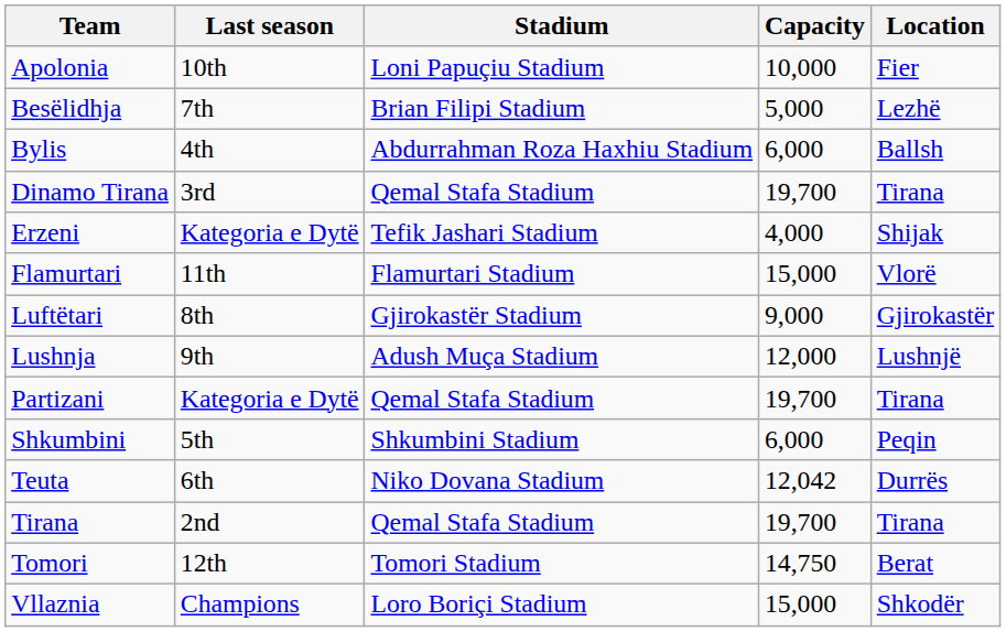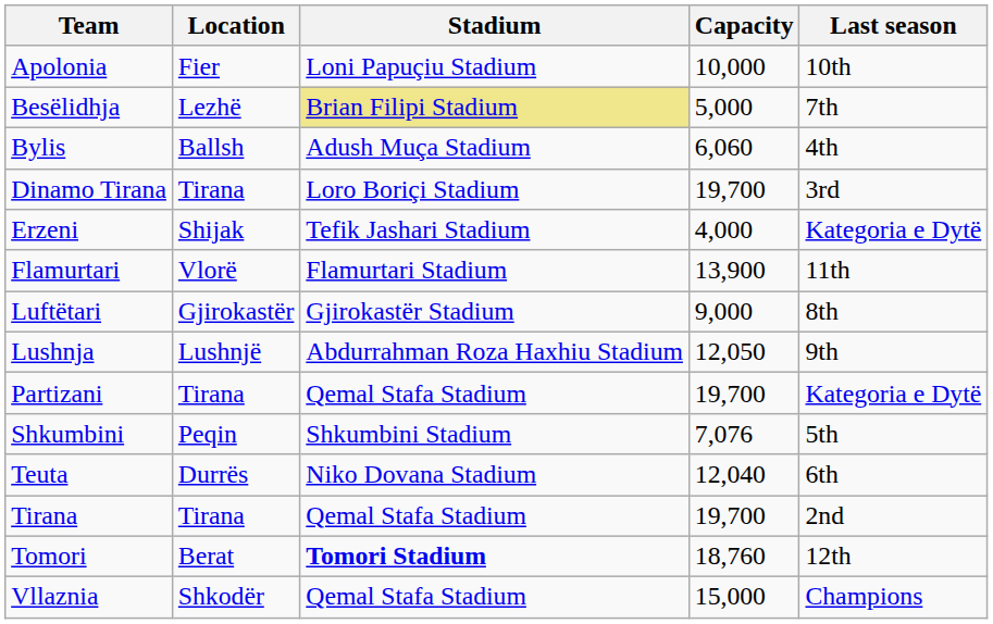 <table class="wikitable sortable">
 <tr>
 <th>Team</th>
-<th>Last season</th>
+<th>Location</th>
 <th>Stadium</th>
 <th>Capacity</th>
-<th>Location</th>
+<th>Last season</th>
 </tr>
 <tr>
 <td><a href='#'>Apolonia</a></td>
-<td>10th</td>
+<td><a href='#'>Fier</a></td>
 <td><a href='#'>Loni Papuçiu Stadium</a></td>
 <td>10,000</td>
-<td><a href='#'>Fier</a></td>
+<td>10th</td>
 </tr>
 <tr>
 <td><a href='#'>Besëlidhja</a></td>
+<td><a href='#'>Lezhë</a></td>
+<td style="background: khaki;"><a href='#'>Brian Filipi Stadium</a></td>
+<td>5,000</td>
 <td>7th</td>
-<td><a href='#'>Brian Filipi Stadium</a></td>
-<td>5,000</td>
-<td><a href='#'>Lezhë</a></td>
 </tr>
 <tr>
 <td><a href='#'>Bylis</a></td>
+<td><a href='#'>Ballsh</a></td>
+<td><a href='#'>Adush Muça Stadium</a></td>
+<td>6,060</td>
 <td>4th</td>
-<td><a href='#'>Abdurrahman Roza Haxhiu Stadium</a></td>
-<td>6,000</td>
-<td><a href='#'>Ballsh</a></td>
 </tr>
 <tr>
 <td><a href='#'>Dinamo Tirana</a></td>
+<td><a href='#'>Tirana</a></td>
+<td><a href='#'>Loro Boriçi Stadium</a></td>
+<td>19,700</td>
 <td>3rd</td>
-<td><a href='#'>Qemal Stafa Stadium</a></td>
-<td>19,700</td>
-<td><a href='#'>Tirana</a></td>
 </tr>
 <tr>
 <td><a href='#'>Erzeni</a></td>
-<td><a href='#'>Kategoria e Dytë</a></td>
+<td><a href='#'>Shijak</a></td>
 <td><a href='#'>Tefik Jashari Stadium</a></td>
 <td>4,000</td>
-<td><a href='#'>Shijak</a></td>
+<td><a href='#'>Kategoria e Dytë</a></td>
 </tr>
 <tr>
 <td><a href='#'>Flamurtari</a></td>
+<td><a href='#'>Vlorë</a></td>
+<td><a href='#'>Flamurtari Stadium</a></td>
+<td>13,900</td>
 <td>11th</td>
-<td><a href='#'>Flamurtari Stadium</a></td>
-<td>15,000</td>
-<td><a href='#'>Vlorë</a></td>
 </tr>
 <tr>
 <td><a href='#'>Luftëtari</a></td>
-<td>8th</td>
+<td><a href='#'>Gjirokastër</a></td>
 <td><a href='#'>Gjirokastër Stadium</a></td>
 <td>9,000</td>
-<td><a href='#'>Gjirokastër</a></td>
+<td>8th</td>
 </tr>
 <tr>
 <td><a href='#'>Lushnja</a></td>
+<td><a href='#'>Lushnjë</a></td>
+<td><a href='#'>Abdurrahman Roza Haxhiu Stadium</a></td>
+<td>12,050</td>
 <td>9th</td>
-<td><a href='#'>Adush Muça Stadium</a></td>
-<td>12,000</td>
-<td><a href='#'>Lushnjë</a></td>
 </tr>
 <tr>
 <td><a href='#'>Partizani</a></td>
-<td><a href='#'>Kategoria e Dytë</a></td>
+<td><a href='#'>Tirana</a></td>
 <td><a href='#'>Qemal Stafa Stadium</a></td>
 <td>19,700</td>
-<td><a href='#'>Tirana</a></td>
+<td><a href='#'>Kategoria e Dytë</a></td>
 </tr>
 <tr>
 <td><a href='#'>Shkumbini</a></td>
+<td><a href='#'>Peqin</a></td>
+<td><a href='#'>Shkumbini Stadium</a></td>
+<td>7,076</td>
 <td>5th</td>
-<td><a href='#'>Shkumbini Stadium</a></td>
-<td>6,000</td>
-<td><a href='#'>Peqin</a></td>
 </tr>
 <tr>
 <td><a href='#'>Teuta</a></td>
+<td><a href='#'>Durrës</a></td>
+<td><a href='#'>Niko Dovana Stadium</a></td>
+<td>12,040</td>
 <td>6th</td>
-<td><a href='#'>Niko Dovana Stadium</a></td>
-<td>12,042</td>
-<td><a href='#'>Durrës</a></td>
 </tr>
 <tr>
 <td><a href='#'>Tirana</a></td>
-<td>2nd</td>
+<td><a href='#'>Tirana</a></td>
 <td><a href='#'>Qemal Stafa Stadium</a></td>
 <td>19,700</td>
-<td><a href='#'>Tirana</a></td>
+<td>2nd</td>
 </tr>
 <tr>
 <td><a href='#'>Tomori</a></td>
+<td><a href='#'>Berat</a></td>
+<td><strong><a href='#'>Tomori Stadium</a></strong></td>
+<td>18,760</td>
 <td>12th</td>
-<td><a href='#'>Tomori Stadium</a></td>
-<td>14,750</td>
-<td><a href='#'>Berat</a></td>
 </tr>
 <tr>
 <td><a href='#'>Vllaznia</a></td>
+<td><a href='#'>Shkodër</a></td>
+<td><a href='#'>Qemal Stafa Stadium</a></td>
+<td>15,000</td>
 <td><a href='#'>Champions</a></td>
-<td><a href='#'>Loro Boriçi Stadium</a></td>
-<td>15,000</td>
-<td><a href='#'>Shkodër</a></td>
 </tr>
 </table>
